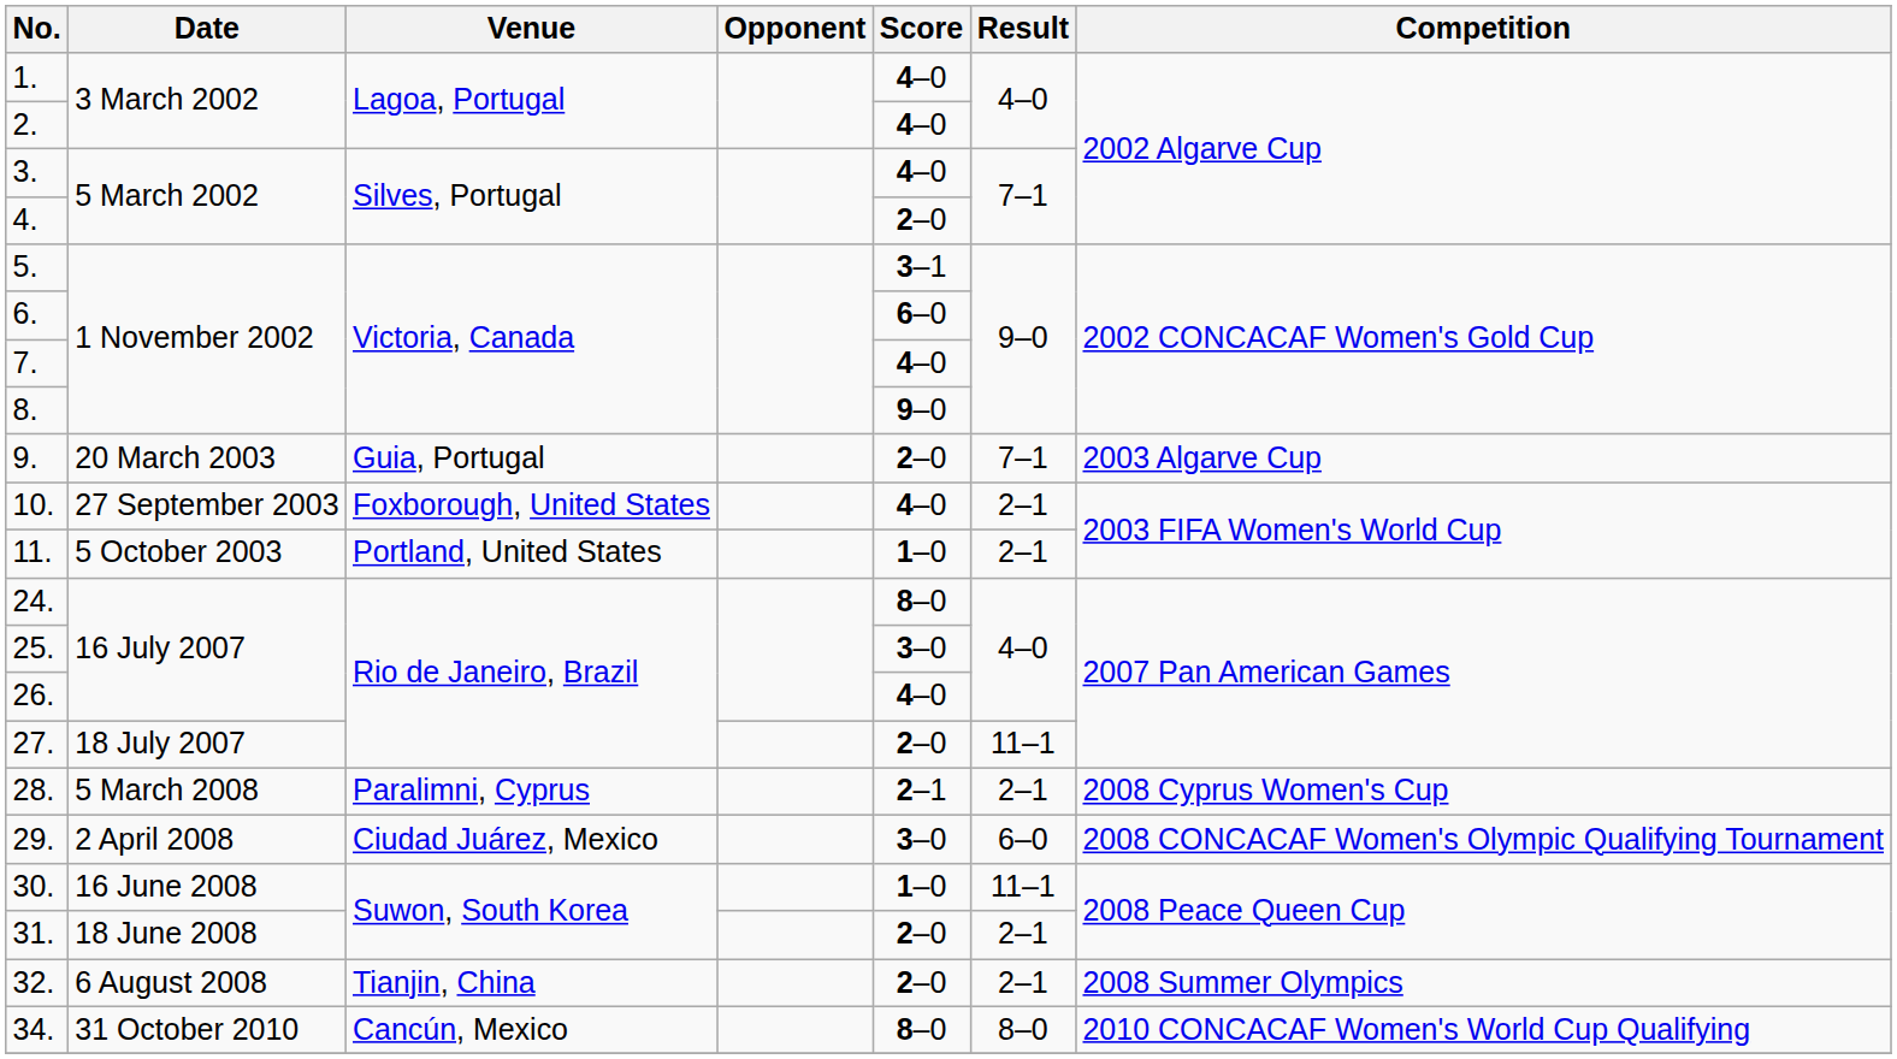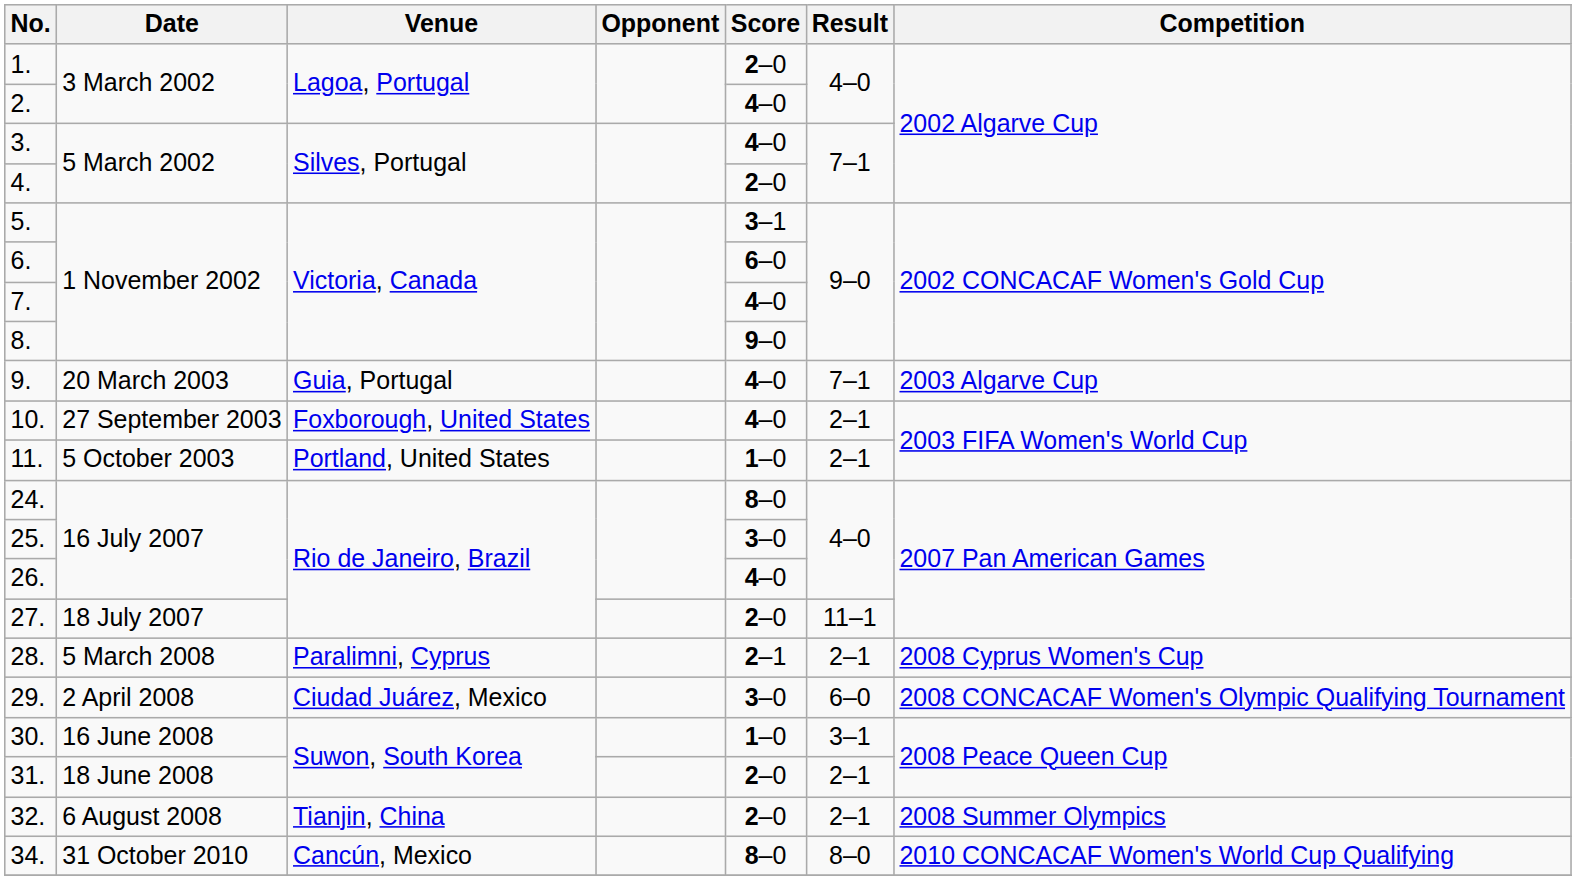 <table class="wikitable">
 <tr>
 <th>No.</th>
 <th>Date</th>
 <th>Venue</th>
 <th>Opponent</th>
 <th>Score</th>
 <th>Result</th>
 <th>Competition</th>
 </tr>
 <tr>
 <td>1.</td>
 <td rowspan=2>3 March 2002</td>
 <td rowspan=2><a href='#'>Lagoa</a>, <a href='#'>Portugal</a></td>
 <td rowspan=2></td>
-<td align=center><strong>4</strong>–0</td>
+<td align=center><strong>2</strong>–0</td>
 <td rowspan=2 align=center>4–0</td>
 <td rowspan=4><a href='#'>2002 Algarve Cup</a></td>
 </tr>
 <tr>
 <td>2.</td>
 <td align=center><strong>4</strong>–0</td>
 </tr>
 <tr>
 <td>3.</td>
 <td rowspan=2>5 March 2002</td>
 <td rowspan=2><a href='#'>Silves</a>, Portugal</td>
 <td rowspan=2></td>
 <td align=center><strong>4</strong>–0</td>
 <td rowspan=2 align=center>7–1</td>
 </tr>
 <tr>
 <td>4.</td>
 <td align=center><strong>2</strong>–0</td>
 </tr>
 <tr>
 <td>5.</td>
 <td rowspan=4>1 November 2002</td>
 <td rowspan=4><a href='#'>Victoria</a>, <a href='#'>Canada</a></td>
 <td rowspan=4></td>
 <td align=center><strong>3</strong>–1</td>
 <td rowspan=4 align=center>9–0</td>
 <td rowspan=4><a href='#'>2002 CONCACAF Women's Gold Cup</a></td>
 </tr>
 <tr>
 <td>6.</td>
 <td align=center><strong>6</strong>–0</td>
 </tr>
 <tr>
 <td>7.</td>
 <td align=center><strong>4</strong>–0</td>
 </tr>
 <tr>
 <td>8.</td>
 <td align=center><strong>9</strong>–0</td>
 </tr>
 <tr>
 <td>9.</td>
 <td>20 March 2003</td>
 <td><a href='#'>Guia</a>, Portugal</td>
 <td></td>
-<td align=center><strong>2</strong>–0</td>
+<td align=center><strong>4</strong>–0</td>
 <td align=center>7–1</td>
 <td><a href='#'>2003 Algarve Cup</a></td>
 </tr>
 <tr>
 <td>10.</td>
 <td>27 September 2003</td>
 <td><a href='#'>Foxborough</a>, <a href='#'>United States</a></td>
 <td></td>
 <td align=center><strong>4</strong>–0</td>
 <td align=center>2–1</td>
 <td rowspan=2><a href='#'>2003 FIFA Women's World Cup</a></td>
 </tr>
 <tr>
 <td>11.</td>
 <td>5 October 2003</td>
 <td><a href='#'>Portland</a>, United States</td>
 <td></td>
 <td align=center><strong>1</strong>–0</td>
 <td align=center>2–1</td>
 </tr>
 <tr>
 <td>24.</td>
 <td rowspan=3>16 July 2007</td>
 <td rowspan=4><a href='#'>Rio de Janeiro</a>, <a href='#'>Brazil</a></td>
 <td rowspan=3></td>
 <td align=center><strong>8</strong>–0</td>
 <td rowspan=3 align=center>4–0</td>
 <td rowspan=4><a href='#'>2007 Pan American Games</a></td>
 </tr>
 <tr>
 <td>25.</td>
 <td align=center><strong>3</strong>–0</td>
 </tr>
 <tr>
 <td>26.</td>
 <td align=center><strong>4</strong>–0</td>
 </tr>
 <tr>
 <td>27.</td>
 <td>18 July 2007</td>
 <td></td>
 <td align=center><strong>2</strong>–0</td>
 <td align=center>11–1</td>
 </tr>
 <tr>
 <td>28.</td>
 <td>5 March 2008</td>
 <td><a href='#'>Paralimni</a>, <a href='#'>Cyprus</a></td>
 <td></td>
 <td align=center><strong>2</strong>–1</td>
 <td align=center>2–1</td>
 <td><a href='#'>2008 Cyprus Women's Cup</a></td>
 </tr>
 <tr>
 <td>29.</td>
 <td>2 April 2008</td>
 <td><a href='#'>Ciudad Juárez</a>, Mexico</td>
 <td></td>
 <td align=center><strong>3</strong>–0</td>
 <td align=center>6–0</td>
 <td><a href='#'>2008 CONCACAF Women's Olympic Qualifying Tournament</a></td>
 </tr>
 <tr>
 <td>30.</td>
 <td>16 June 2008</td>
 <td rowspan=2><a href='#'>Suwon</a>, <a href='#'>South Korea</a></td>
 <td></td>
 <td align=center><strong>1</strong>–0</td>
-<td align=center>11–1</td>
+<td align=center>3–1</td>
 <td rowspan=2><a href='#'>2008 Peace Queen Cup</a></td>
 </tr>
 <tr>
 <td>31.</td>
 <td>18 June 2008</td>
 <td></td>
 <td align=center><strong>2</strong>–0</td>
 <td align=center>2–1</td>
 </tr>
 <tr>
 <td>32.</td>
 <td>6 August 2008</td>
 <td><a href='#'>Tianjin</a>, <a href='#'>China</a></td>
 <td></td>
 <td align=center><strong>2</strong>–0</td>
 <td align=center>2–1</td>
 <td><a href='#'>2008 Summer Olympics</a></td>
 </tr>
 <tr>
 <td>34.</td>
 <td>31 October 2010</td>
 <td><a href='#'>Cancún</a>, Mexico</td>
 <td></td>
 <td align=center><strong>8</strong>–0</td>
 <td align=center>8–0</td>
 <td><a href='#'>2010 CONCACAF Women's World Cup Qualifying</a></td>
 </tr>
 <tr>
 </tr>
 </table>
